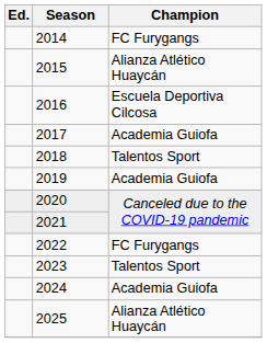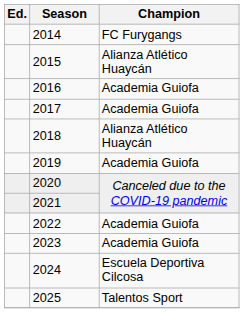 <table class="wikitable sortable">
 <tr>
 <th width=px>Ed.</th>
 <th width=80px>Season</th>
 <th width=170px>Champion</th>
 </tr>
 <tr>
 <td></td>
 <td>2014</td>
 <td>FC Furygangs</td>
 </tr>
 <tr>
 <td></td>
 <td>2015</td>
 <td>Alianza Atlético Huaycán</td>
 </tr>
 <tr>
 <td></td>
 <td>2016</td>
-<td>Escuela Deportiva Cilcosa</td>
+<td>Academia Guiofa</td>
 </tr>
 <tr>
 <td></td>
 <td>2017</td>
 <td>Academia Guiofa</td>
 </tr>
 <tr>
 <td></td>
 <td>2018</td>
-<td>Talentos Sport</td>
+<td>Alianza Atlético Huaycán</td>
 </tr>
 <tr>
 <td></td>
 <td>2019</td>
 <td>Academia Guiofa</td>
 </tr>
 <tr bgcolor=#efefef>
 <td></td>
 <td>2020</td>
 <td rowspan=2 colspan="1" align=center><em>Canceled due to the <a href='#'>COVID-19 pandemic</a></em></td>
 </tr>
 <tr bgcolor=#efefef>
 <td></td>
 <td>2021</td>
 </tr>
 <tr>
 <td></td>
 <td>2022</td>
-<td>FC Furygangs</td>
+<td>Academia Guiofa</td>
 </tr>
 <tr>
 <td></td>
 <td>2023</td>
-<td>Talentos Sport</td>
+<td>Academia Guiofa</td>
 </tr>
 <tr>
 <td></td>
 <td>2024</td>
-<td>Academia Guiofa</td>
+<td>Escuela Deportiva Cilcosa</td>
 </tr>
 <tr>
 <td></td>
 <td>2025</td>
-<td>Alianza Atlético Huaycán</td>
+<td>Talentos Sport</td>
 </tr>
 <tr>
 </tr>
 </table>
